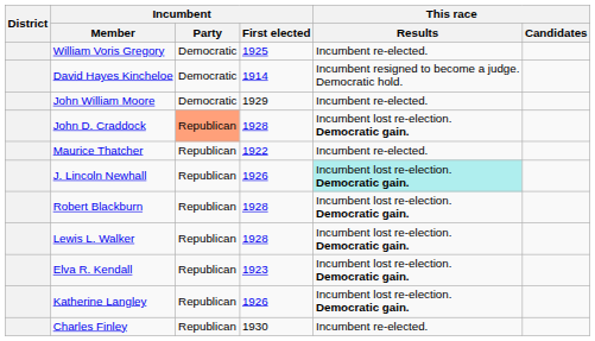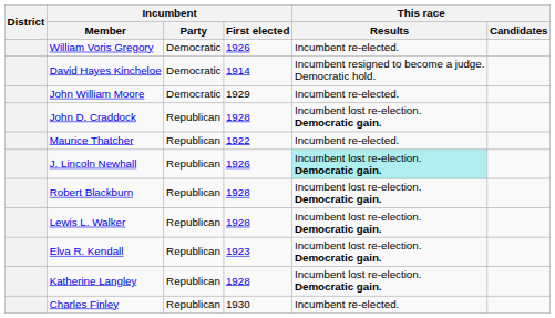 <table class=wikitable>
 <tr>
 <th rowspan=2>District</th>
 <th colspan=3>Incumbent</th>
 <th colspan=2>This race</th>
 </tr>
 <tr>
 <th>Member</th>
 <th>Party</th>
 <th>First elected</th>
 <th>Results</th>
 <th>Candidates</th>
 </tr>
 <tr>
 <th></th>
 <td><a href='#'>William Voris Gregory</a></td>
 <td>Democratic</td>
-<td><a href='#'>1925</a></td>
+<td><a href='#'>1926</a></td>
 <td>Incumbent re-elected.</td>
 <td nowrap></td>
 </tr>
 <tr>
 <th></th>
 <td><a href='#'>David Hayes Kincheloe</a></td>
 <td>Democratic</td>
 <td><a href='#'>1914</a></td>
 <td>Incumbent resigned to become a judge.<br>Democratic hold.</td>
 <td nowrap></td>
 </tr>
 <tr>
 <th></th>
 <td><a href='#'>John William Moore</a></td>
 <td>Democratic</td>
 <td>1929</td>
 <td>Incumbent re-elected.</td>
 <td nowrap></td>
 </tr>
 <tr>
 <th></th>
 <td><a href='#'>John D. Craddock</a></td>
-<td style="background: lightsalmon;">Republican</td>
+<td>Republican</td>
 <td><a href='#'>1928</a></td>
 <td>Incumbent lost re-election.<br><strong>Democratic gain.</strong></td>
 <td nowrap></td>
 </tr>
 <tr>
 <th></th>
 <td><a href='#'>Maurice Thatcher</a></td>
 <td>Republican</td>
 <td><a href='#'>1922</a></td>
 <td>Incumbent re-elected.</td>
 <td nowrap></td>
 </tr>
 <tr>
 <th></th>
 <td><a href='#'>J. Lincoln Newhall</a></td>
 <td>Republican</td>
 <td><a href='#'>1926</a></td>
 <td style="background: paleturquoise;">Incumbent lost re-election.<br><strong>Democratic gain.</strong></td>
 <td nowrap></td>
 </tr>
 <tr>
 <th></th>
 <td><a href='#'>Robert Blackburn</a></td>
 <td>Republican</td>
 <td><a href='#'>1928</a></td>
 <td>Incumbent lost re-election.<br><strong>Democratic gain.</strong></td>
 <td nowrap></td>
 </tr>
 <tr>
 <th></th>
 <td><a href='#'>Lewis L. Walker</a></td>
 <td>Republican</td>
 <td><a href='#'>1928</a></td>
 <td>Incumbent lost re-election.<br><strong>Democratic gain.</strong></td>
 <td nowrap></td>
 </tr>
 <tr>
 <th></th>
 <td><a href='#'>Elva R. Kendall</a></td>
 <td>Republican</td>
 <td><a href='#'>1923</a></td>
 <td>Incumbent lost re-election.<br><strong>Democratic gain.</strong></td>
 <td nowrap></td>
 </tr>
 <tr>
 <th></th>
 <td><a href='#'>Katherine Langley</a></td>
 <td>Republican</td>
-<td><a href='#'>1926</a></td>
+<td><a href='#'>1928</a></td>
 <td>Incumbent lost re-election.<br><strong>Democratic gain.</strong></td>
 <td nowrap></td>
 </tr>
 <tr>
 <th></th>
 <td><a href='#'>Charles Finley</a></td>
 <td>Republican</td>
 <td>1930</td>
 <td>Incumbent re-elected.</td>
 <td nowrap></td>
 </tr>
 </table>
